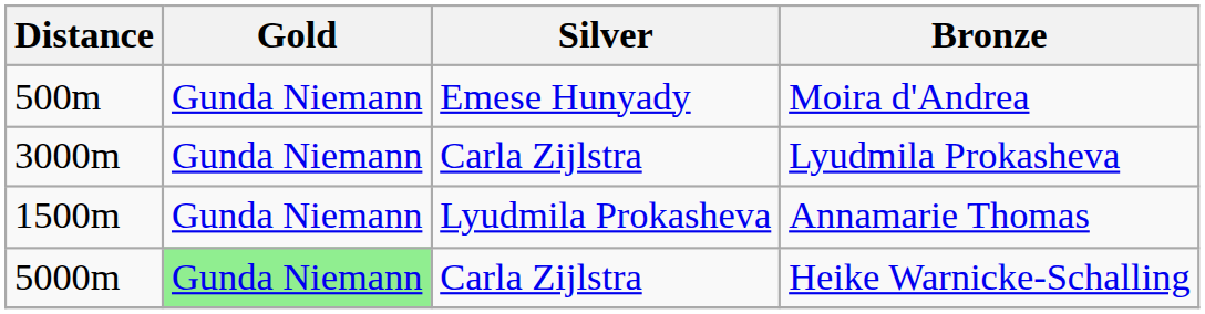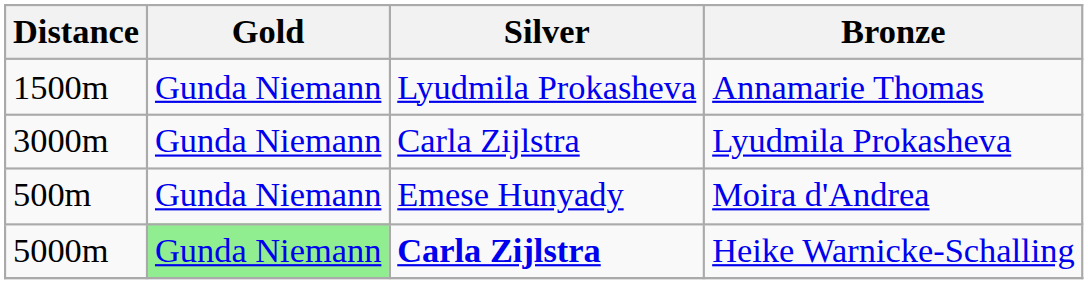 <table class="wikitable">
 <tr>
 <th>Distance</th>
 <th>Gold<br></th>
 <th>Silver<br></th>
 <th>Bronze<br></th>
 </tr>
 <tr>
-<td>500m</td>
+<td>1500m</td>
 <td><a href='#'>Gunda Niemann</a></td>
-<td><a href='#'>Emese Hunyady</a></td>
-<td><a href='#'>Moira d'Andrea</a></td>
+<td><a href='#'>Lyudmila Prokasheva</a></td>
+<td><a href='#'>Annamarie Thomas</a></td>
 </tr>
 <tr>
 <td>3000m</td>
 <td><a href='#'>Gunda Niemann</a></td>
 <td><a href='#'>Carla Zijlstra</a></td>
 <td><a href='#'>Lyudmila Prokasheva</a></td>
 </tr>
 <tr>
-<td>1500m</td>
+<td>500m</td>
 <td><a href='#'>Gunda Niemann</a></td>
-<td><a href='#'>Lyudmila Prokasheva</a></td>
-<td><a href='#'>Annamarie Thomas</a></td>
+<td><a href='#'>Emese Hunyady</a></td>
+<td><a href='#'>Moira d'Andrea</a></td>
 </tr>
 <tr>
 <td>5000m</td>
 <td style="background: lightgreen;"><a href='#'>Gunda Niemann</a></td>
-<td><a href='#'>Carla Zijlstra</a></td>
+<td><strong><a href='#'>Carla Zijlstra</a></strong></td>
 <td><a href='#'>Heike Warnicke-Schalling</a></td>
 </tr>
 <tr>
 </tr>
 </table>
